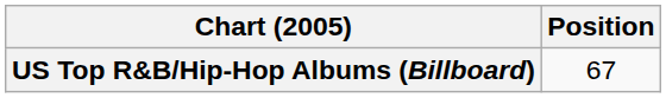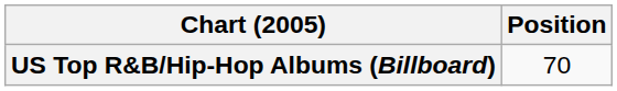 <table class="wikitable plainrowheaders" style="text-align:center">
 <tr>
 <th scope="col">Chart (2005)</th>
 <th scope="col">Position</th>
 </tr>
 <tr>
 <th scope="row">US Top R&B/Hip-Hop Albums (<em>Billboard</em>)</th>
-<td>67</td>
+<td>70</td>
 </tr>
 </table>
